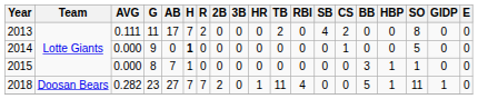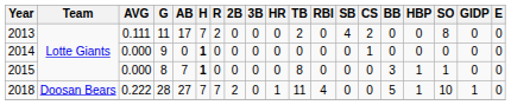 <table class="wikitable" style="text-align:center">
 <tr bgcolor="#cccccc">
 <th>Year</th>
 <th>Team</th>
 <th>AVG</th>
 <th>G</th>
 <th>AB</th>
 <th>H</th>
 <th>R</th>
 <th>2B</th>
 <th>3B</th>
 <th>HR</th>
 <th>TB</th>
 <th>RBI</th>
 <th>SB</th>
 <th>CS</th>
 <th>BB</th>
 <th>HBP</th>
 <th>SO</th>
 <th>GIDP</th>
 <th>E</th>
 </tr>
 <tr>
 <td>2013</td>
 <td rowspan="3" style="text-align:center;"><a href='#'>Lotte Giants</a></td>
 <td>0.111</td>
 <td>11</td>
 <td>17</td>
 <td>7</td>
 <td>2</td>
 <td>0</td>
 <td>0</td>
 <td>0</td>
 <td>2</td>
 <td>0</td>
 <td>4</td>
 <td>2</td>
 <td>0</td>
 <td>0</td>
 <td>8</td>
 <td>0</td>
 <td>0</td>
 </tr>
 <tr>
 <td>2014</td>
 <td>0.000</td>
 <td>9</td>
 <td>0</td>
 <td><strong>1</strong></td>
 <td>0</td>
 <td>0</td>
 <td>0</td>
 <td>0</td>
 <td>0</td>
 <td>0</td>
 <td>0</td>
 <td>1</td>
 <td>0</td>
 <td>0</td>
-<td>5</td>
+<td>0</td>
 <td>0</td>
 <td>0</td>
 </tr>
 <tr>
 <td>2015</td>
 <td>0.000</td>
 <td>8</td>
 <td>7</td>
-<td>1</td>
+<td><strong>1</strong></td>
 <td>0</td>
 <td>0</td>
 <td>0</td>
 <td>0</td>
-<td>0</td>
+<td>8</td>
 <td>0</td>
 <td>0</td>
 <td>0</td>
 <td>3</td>
 <td>1</td>
 <td>1</td>
 <td>0</td>
 <td>0</td>
 </tr>
 <tr>
 <td>2018</td>
 <td rowspan="1" style="text-align:center;"><a href='#'>Doosan Bears</a></td>
-<td>0.282</td>
-<td>23</td>
+<td>0.222</td>
+<td>28</td>
 <td>27</td>
 <td>7</td>
 <td>7</td>
 <td>2</td>
 <td>0</td>
 <td>1</td>
 <td>11</td>
 <td>4</td>
 <td>0</td>
 <td>0</td>
 <td>5</td>
 <td>1</td>
-<td>11</td>
+<td>10</td>
 <td>1</td>
 <td>0</td>
 </tr>
 <tr bgcolor="#cccccc">
 </tr>
 </table>
